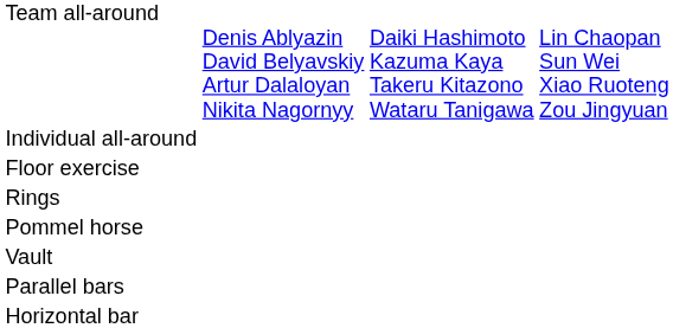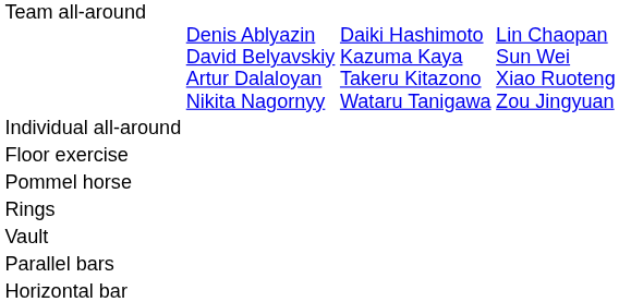 <table>
 <tr valign="top">
 <td>Team all-around<br></td>
 <td><br><a href='#'>Denis Ablyazin</a><br><a href='#'>David Belyavskiy</a><br><a href='#'>Artur Dalaloyan</a><br><a href='#'>Nikita Nagornyy</a></td>
 <td><br><a href='#'>Daiki Hashimoto</a><br><a href='#'>Kazuma Kaya</a><br><a href='#'>Takeru Kitazono</a><br><a href='#'>Wataru Tanigawa</a></td>
 <td><br><a href='#'>Lin Chaopan</a><br><a href='#'>Sun Wei</a><br><a href='#'>Xiao Ruoteng</a><br><a href='#'>Zou Jingyuan</a></td>
 </tr>
 <tr>
 <td>Individual all-around<br></td>
 <td></td>
 <td></td>
 <td></td>
 </tr>
 <tr>
 <td>Floor exercise<br></td>
 <td></td>
 <td></td>
 <td></td>
 </tr>
 <tr>
-<td>Rings<br></td>
+<td>Pommel horse<br></td>
 <td></td>
 <td></td>
 <td></td>
 </tr>
 <tr>
-<td>Pommel horse<br></td>
+<td>Rings<br></td>
 <td></td>
 <td></td>
 <td></td>
 </tr>
 <tr>
 <td>Vault<br></td>
 <td></td>
 <td></td>
 <td></td>
 </tr>
 <tr>
 <td>Parallel bars<br></td>
 <td></td>
 <td></td>
 <td></td>
 </tr>
 <tr>
 <td>Horizontal bar<br></td>
 <td></td>
 <td></td>
 <td></td>
 </tr>
 </table>
